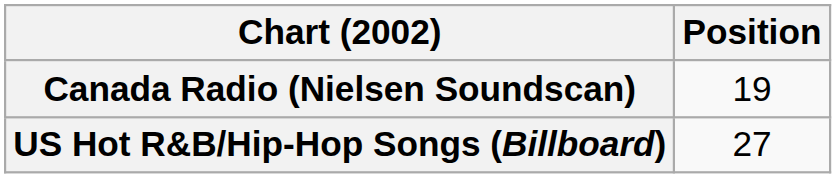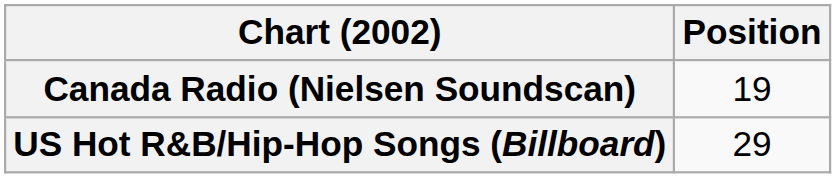 <table class="wikitable plainrowheaders" style="text-align:center">
 <tr>
 <th scope="col">Chart (2002)</th>
 <th scope="col">Position</th>
 </tr>
 <tr>
 <th scope="row">Canada Radio (Nielsen Soundscan)</th>
 <td>19</td>
 </tr>
 <tr>
 <th scope="row">US Hot R&B/Hip-Hop Songs (<em>Billboard</em>)</th>
-<td>27</td>
+<td>29</td>
 </tr>
 </table>
